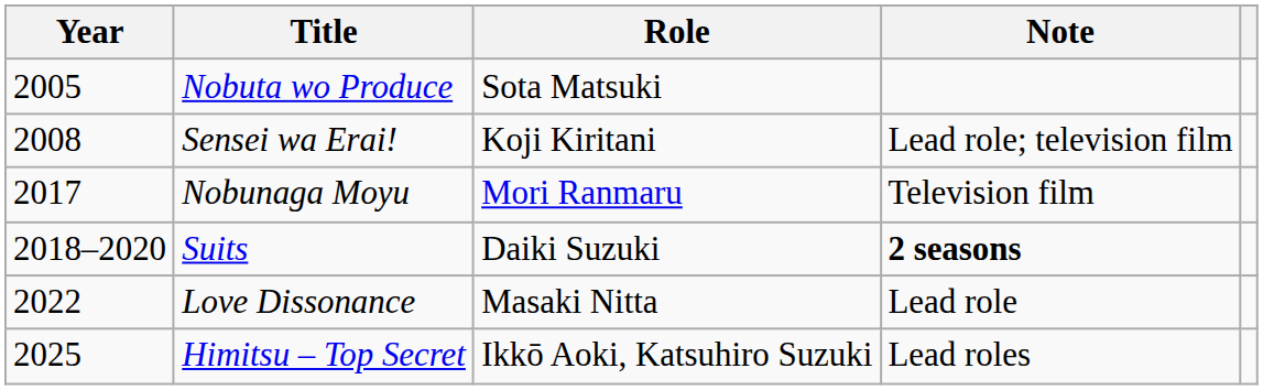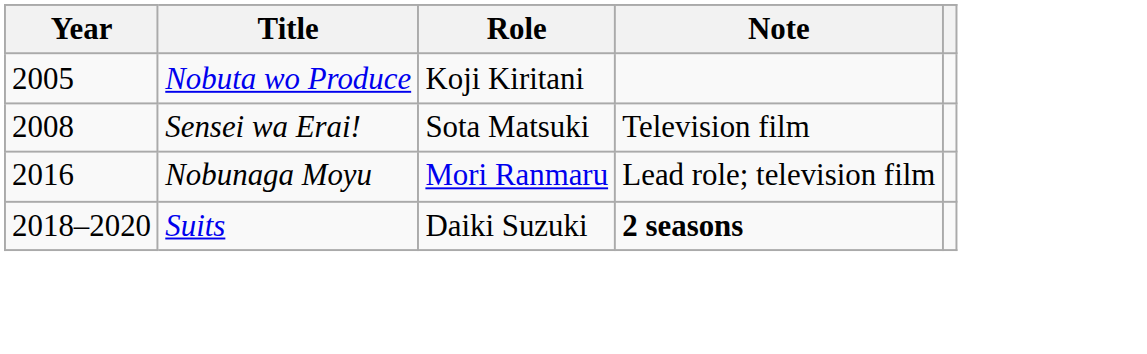 <table class="wikitable">
 <tr>
 <th>Year</th>
 <th>Title</th>
 <th>Role</th>
 <th>Note</th>
 <th></th>
 </tr>
 <tr>
 <td>2005</td>
 <td><em><a href='#'>Nobuta wo Produce</a></em></td>
-<td>Sota Matsuki</td>
+<td>Koji Kiritani</td>
 <td></td>
 <td></td>
 </tr>
 <tr>
 <td rowspan="1">2008</td>
 <td><em>Sensei wa Erai!</em></td>
-<td>Koji Kiritani</td>
-<td>Lead role; television film</td>
+<td>Sota Matsuki</td>
+<td>Television film</td>
 <td></td>
 </tr>
 <tr>
-<td>2017</td>
+<td>2016</td>
 <td><em>Nobunaga Moyu</em></td>
 <td><a href='#'>Mori Ranmaru</a></td>
-<td>Television film</td>
+<td>Lead role; television film</td>
 <td></td>
 </tr>
 <tr>
 <td>2018–2020</td>
 <td><em><a href='#'>Suits</a></em></td>
 <td>Daiki Suzuki</td>
 <td><strong>2 seasons</strong></td>
 <td></td>
 </tr>
-<tr>
-<td>2022</td>
-<td><em>Love Dissonance</em></td>
-<td>Masaki Nitta</td>
-<td>Lead role</td>
-<td></td>
-</tr>
-<tr>
-<td>2025</td>
-<td><em><a href='#'>Himitsu – Top Secret</a></em></td>
-<td>Ikkō Aoki, Katsuhiro Suzuki</td>
-<td>Lead roles</td>
-<td></td>
-</tr>
 </table>
